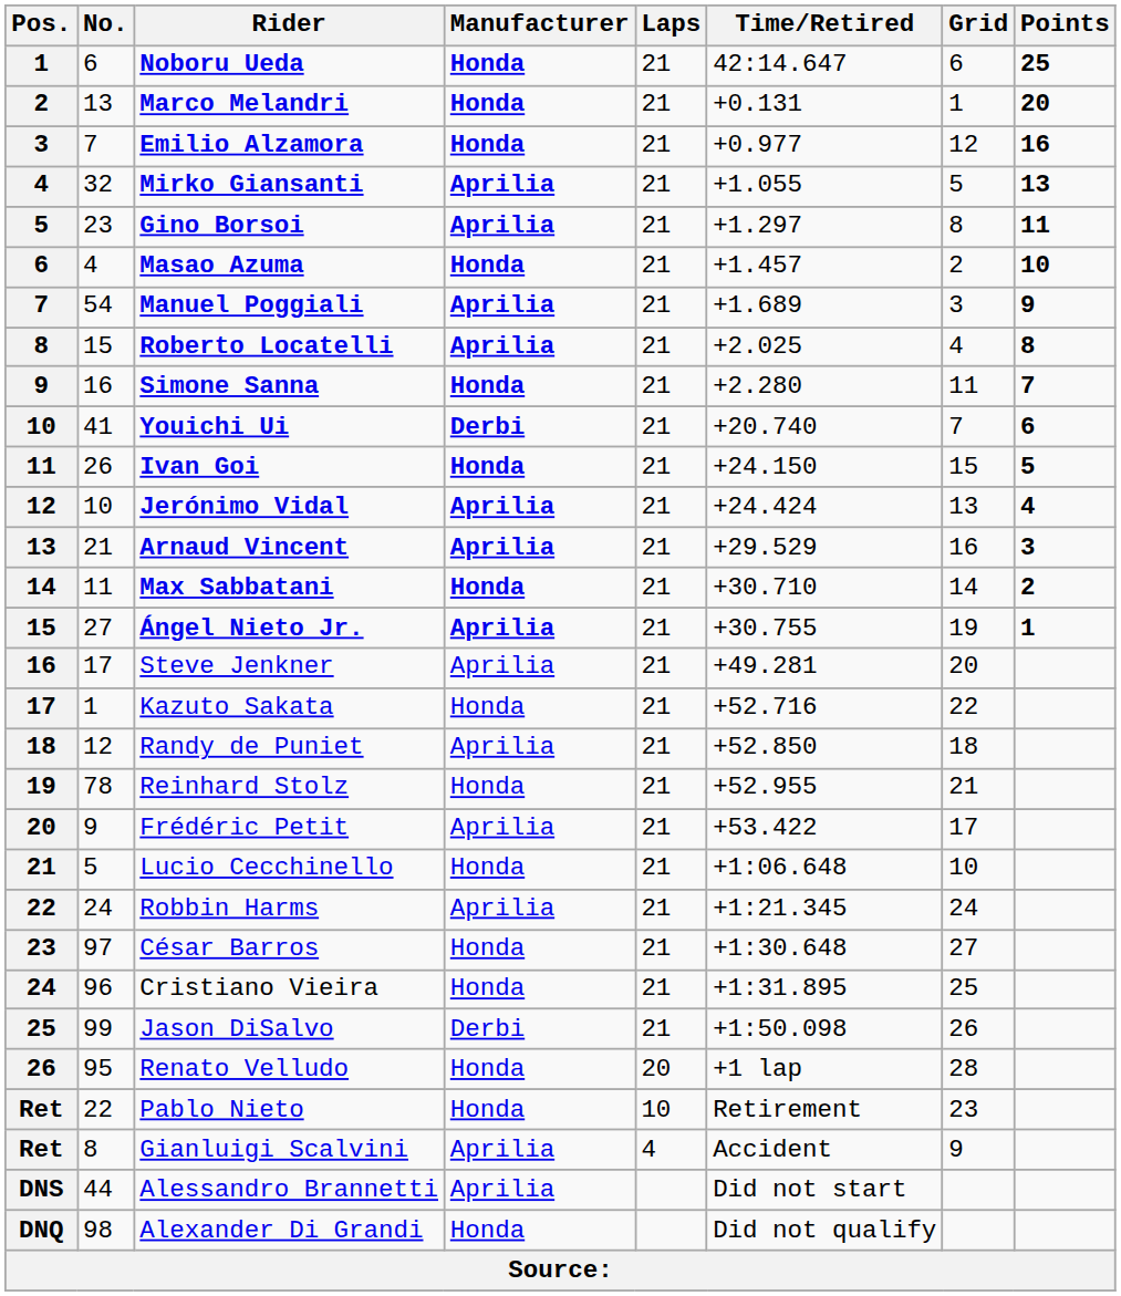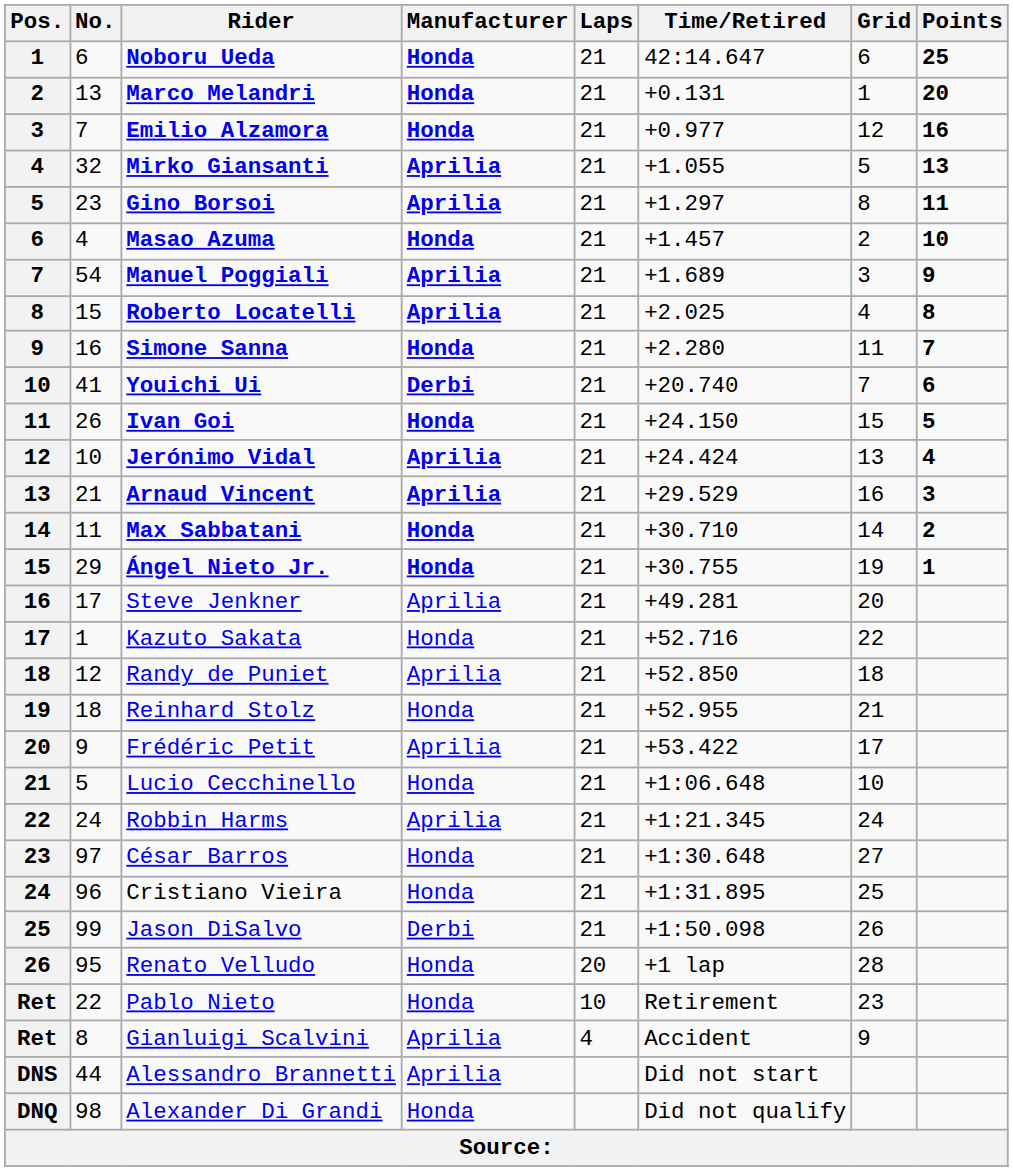 <table class="wikitable" style="font-size: 95%;">
 <tr>
 <th>Pos.</th>
 <th>No.</th>
 <th>Rider</th>
 <th>Manufacturer</th>
 <th>Laps</th>
 <th>Time/Retired</th>
 <th>Grid</th>
 <th>Points</th>
 </tr>
 <tr>
 <th>1</th>
 <td>6</td>
 <td> <strong><a href='#'>Noboru Ueda</a></strong></td>
 <td><strong><a href='#'>Honda</a></strong></td>
 <td>21</td>
 <td>42:14.647</td>
 <td>6</td>
 <td><strong>25</strong></td>
 </tr>
 <tr>
 <th>2</th>
 <td>13</td>
 <td> <strong><a href='#'>Marco Melandri</a></strong></td>
 <td><strong><a href='#'>Honda</a></strong></td>
 <td>21</td>
 <td>+0.131</td>
 <td>1</td>
 <td><strong>20</strong></td>
 </tr>
 <tr>
 <th>3</th>
 <td>7</td>
 <td> <strong><a href='#'>Emilio Alzamora</a></strong></td>
 <td><strong><a href='#'>Honda</a></strong></td>
 <td>21</td>
 <td>+0.977</td>
 <td>12</td>
 <td><strong>16</strong></td>
 </tr>
 <tr>
 <th>4</th>
 <td>32</td>
 <td> <strong><a href='#'>Mirko Giansanti</a></strong></td>
 <td><strong><a href='#'>Aprilia</a></strong></td>
 <td>21</td>
 <td>+1.055</td>
 <td>5</td>
 <td><strong>13</strong></td>
 </tr>
 <tr>
 <th>5</th>
 <td>23</td>
 <td> <strong><a href='#'>Gino Borsoi</a></strong></td>
 <td><strong><a href='#'>Aprilia</a></strong></td>
 <td>21</td>
 <td>+1.297</td>
 <td>8</td>
 <td><strong>11</strong></td>
 </tr>
 <tr>
 <th>6</th>
 <td>4</td>
 <td> <strong><a href='#'>Masao Azuma</a></strong></td>
 <td><strong><a href='#'>Honda</a></strong></td>
 <td>21</td>
 <td>+1.457</td>
 <td>2</td>
 <td><strong>10</strong></td>
 </tr>
 <tr>
 <th>7</th>
 <td>54</td>
 <td> <strong><a href='#'>Manuel Poggiali</a></strong></td>
 <td><strong><a href='#'>Aprilia</a></strong></td>
 <td>21</td>
 <td>+1.689</td>
 <td>3</td>
 <td><strong>9</strong></td>
 </tr>
 <tr>
 <th>8</th>
 <td>15</td>
 <td> <strong><a href='#'>Roberto Locatelli</a></strong></td>
 <td><strong><a href='#'>Aprilia</a></strong></td>
 <td>21</td>
 <td>+2.025</td>
 <td>4</td>
 <td><strong>8</strong></td>
 </tr>
 <tr>
 <th>9</th>
 <td>16</td>
 <td> <strong><a href='#'>Simone Sanna</a></strong></td>
 <td><strong><a href='#'>Honda</a></strong></td>
 <td>21</td>
 <td>+2.280</td>
 <td>11</td>
 <td><strong>7</strong></td>
 </tr>
 <tr>
 <th>10</th>
 <td>41</td>
 <td> <strong><a href='#'>Youichi Ui</a></strong></td>
 <td><strong><a href='#'>Derbi</a></strong></td>
 <td>21</td>
 <td>+20.740</td>
 <td>7</td>
 <td><strong>6</strong></td>
 </tr>
 <tr>
 <th>11</th>
 <td>26</td>
 <td> <strong><a href='#'>Ivan Goi</a></strong></td>
 <td><strong><a href='#'>Honda</a></strong></td>
 <td>21</td>
 <td>+24.150</td>
 <td>15</td>
 <td><strong>5</strong></td>
 </tr>
 <tr>
 <th>12</th>
 <td>10</td>
 <td> <strong><a href='#'>Jerónimo Vidal</a></strong></td>
 <td><strong><a href='#'>Aprilia</a></strong></td>
 <td>21</td>
 <td>+24.424</td>
 <td>13</td>
 <td><strong>4</strong></td>
 </tr>
 <tr>
 <th>13</th>
 <td>21</td>
 <td> <strong><a href='#'>Arnaud Vincent</a></strong></td>
 <td><strong><a href='#'>Aprilia</a></strong></td>
 <td>21</td>
 <td>+29.529</td>
 <td>16</td>
 <td><strong>3</strong></td>
 </tr>
 <tr>
 <th>14</th>
 <td>11</td>
 <td> <strong><a href='#'>Max Sabbatani</a></strong></td>
 <td><strong><a href='#'>Honda</a></strong></td>
 <td>21</td>
 <td>+30.710</td>
 <td>14</td>
 <td><strong>2</strong></td>
 </tr>
 <tr>
 <th>15</th>
-<td>27</td>
+<td>29</td>
 <td> <strong><a href='#'>Ángel Nieto Jr.</a></strong></td>
-<td><strong><a href='#'>Aprilia</a></strong></td>
+<td><strong><a href='#'>Honda</a></strong></td>
 <td>21</td>
 <td>+30.755</td>
 <td>19</td>
 <td><strong>1</strong></td>
 </tr>
 <tr>
 <th>16</th>
 <td>17</td>
 <td> <a href='#'>Steve Jenkner</a></td>
 <td><a href='#'>Aprilia</a></td>
 <td>21</td>
 <td>+49.281</td>
 <td>20</td>
 <td></td>
 </tr>
 <tr>
 <th>17</th>
 <td>1</td>
 <td> <a href='#'>Kazuto Sakata</a></td>
 <td><a href='#'>Honda</a></td>
 <td>21</td>
 <td>+52.716</td>
 <td>22</td>
 <td></td>
 </tr>
 <tr>
 <th>18</th>
 <td>12</td>
 <td> <a href='#'>Randy de Puniet</a></td>
 <td><a href='#'>Aprilia</a></td>
 <td>21</td>
 <td>+52.850</td>
 <td>18</td>
 <td></td>
 </tr>
 <tr>
 <th>19</th>
-<td>78</td>
+<td>18</td>
 <td> <a href='#'>Reinhard Stolz</a></td>
 <td><a href='#'>Honda</a></td>
 <td>21</td>
 <td>+52.955</td>
 <td>21</td>
 <td></td>
 </tr>
 <tr>
 <th>20</th>
 <td>9</td>
 <td> <a href='#'>Frédéric Petit</a></td>
 <td><a href='#'>Aprilia</a></td>
 <td>21</td>
 <td>+53.422</td>
 <td>17</td>
 <td></td>
 </tr>
 <tr>
 <th>21</th>
 <td>5</td>
 <td> <a href='#'>Lucio Cecchinello</a></td>
 <td><a href='#'>Honda</a></td>
 <td>21</td>
 <td>+1:06.648</td>
 <td>10</td>
 <td></td>
 </tr>
 <tr>
 <th>22</th>
 <td>24</td>
 <td> <a href='#'>Robbin Harms</a></td>
 <td><a href='#'>Aprilia</a></td>
 <td>21</td>
 <td>+1:21.345</td>
 <td>24</td>
 <td></td>
 </tr>
 <tr>
 <th>23</th>
 <td>97</td>
 <td> <a href='#'>César Barros</a></td>
 <td><a href='#'>Honda</a></td>
 <td>21</td>
 <td>+1:30.648</td>
 <td>27</td>
 <td></td>
 </tr>
 <tr>
 <th>24</th>
 <td>96</td>
 <td> Cristiano Vieira</td>
 <td><a href='#'>Honda</a></td>
 <td>21</td>
 <td>+1:31.895</td>
 <td>25</td>
 <td></td>
 </tr>
 <tr>
 <th>25</th>
 <td>99</td>
 <td> <a href='#'>Jason DiSalvo</a></td>
 <td><a href='#'>Derbi</a></td>
 <td>21</td>
 <td>+1:50.098</td>
 <td>26</td>
 <td></td>
 </tr>
 <tr>
 <th>26</th>
 <td>95</td>
 <td> <a href='#'>Renato Velludo</a></td>
 <td><a href='#'>Honda</a></td>
 <td>20</td>
 <td>+1 lap</td>
 <td>28</td>
 <td></td>
 </tr>
 <tr>
 <th>Ret</th>
 <td>22</td>
 <td> <a href='#'>Pablo Nieto</a></td>
 <td><a href='#'>Honda</a></td>
 <td>10</td>
 <td>Retirement</td>
 <td>23</td>
 <td></td>
 </tr>
 <tr>
 <th>Ret</th>
 <td>8</td>
 <td> <a href='#'>Gianluigi Scalvini</a></td>
 <td><a href='#'>Aprilia</a></td>
 <td>4</td>
 <td>Accident</td>
 <td>9</td>
 <td></td>
 </tr>
 <tr>
 <th>DNS</th>
 <td>44</td>
 <td> <a href='#'>Alessandro Brannetti</a></td>
 <td><a href='#'>Aprilia</a></td>
 <td></td>
 <td>Did not start</td>
 <td></td>
 <td></td>
 </tr>
 <tr>
 <th>DNQ</th>
 <td>98</td>
 <td> <a href='#'>Alexander Di Grandi</a></td>
 <td><a href='#'>Honda</a></td>
 <td></td>
 <td>Did not qualify</td>
 <td></td>
 <td></td>
 </tr>
 <tr>
 <th colspan=8>Source: </th>
 </tr>
 </table>
